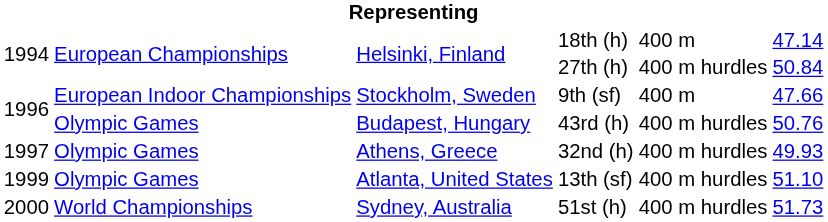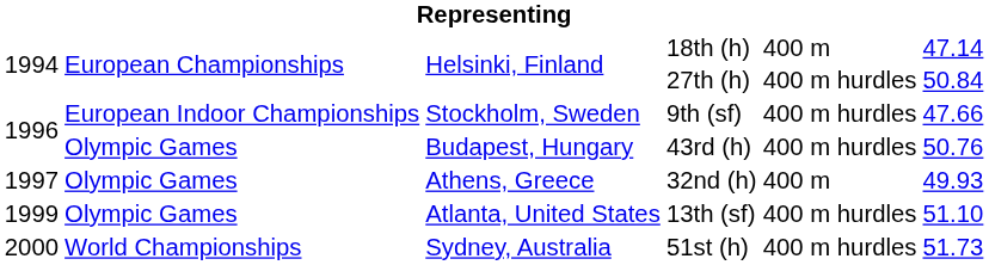 <table>
 <tr>
 <th colspan="6">Representing </th>
 </tr>
 <tr>
 <td rowspan=2>1994</td>
 <td rowspan=2><a href='#'>European Championships</a></td>
 <td rowspan=2><a href='#'>Helsinki, Finland</a></td>
 <td>18th (h)</td>
 <td>400 m</td>
 <td><a href='#'>47.14</a></td>
 </tr>
 <tr>
 <td>27th (h)</td>
 <td>400 m hurdles</td>
 <td><a href='#'>50.84</a></td>
 </tr>
 <tr>
 <td rowspan=2>1996</td>
 <td><a href='#'>European Indoor Championships</a></td>
 <td><a href='#'>Stockholm, Sweden</a></td>
 <td>9th (sf)</td>
-<td>400 m</td>
+<td>400 m hurdles</td>
 <td><a href='#'>47.66</a></td>
 </tr>
 <tr>
 <td><a href='#'>Olympic Games</a></td>
 <td><a href='#'>Budapest, Hungary</a></td>
 <td>43rd (h)</td>
 <td>400 m hurdles</td>
 <td><a href='#'>50.76</a></td>
 </tr>
 <tr>
 <td>1997</td>
 <td><a href='#'>Olympic Games</a></td>
 <td><a href='#'>Athens, Greece</a></td>
 <td>32nd (h)</td>
-<td>400 m hurdles</td>
+<td>400 m</td>
 <td><a href='#'>49.93</a></td>
 </tr>
 <tr>
 <td>1999</td>
 <td><a href='#'>Olympic Games</a></td>
 <td><a href='#'>Atlanta, United States</a></td>
 <td>13th (sf)</td>
 <td>400 m hurdles</td>
 <td><a href='#'>51.10</a></td>
 </tr>
 <tr>
 <td>2000</td>
 <td><a href='#'>World Championships</a></td>
 <td><a href='#'>Sydney, Australia</a></td>
 <td>51st (h)</td>
 <td>400 m hurdles</td>
 <td><a href='#'>51.73</a></td>
 </tr>
 </table>
